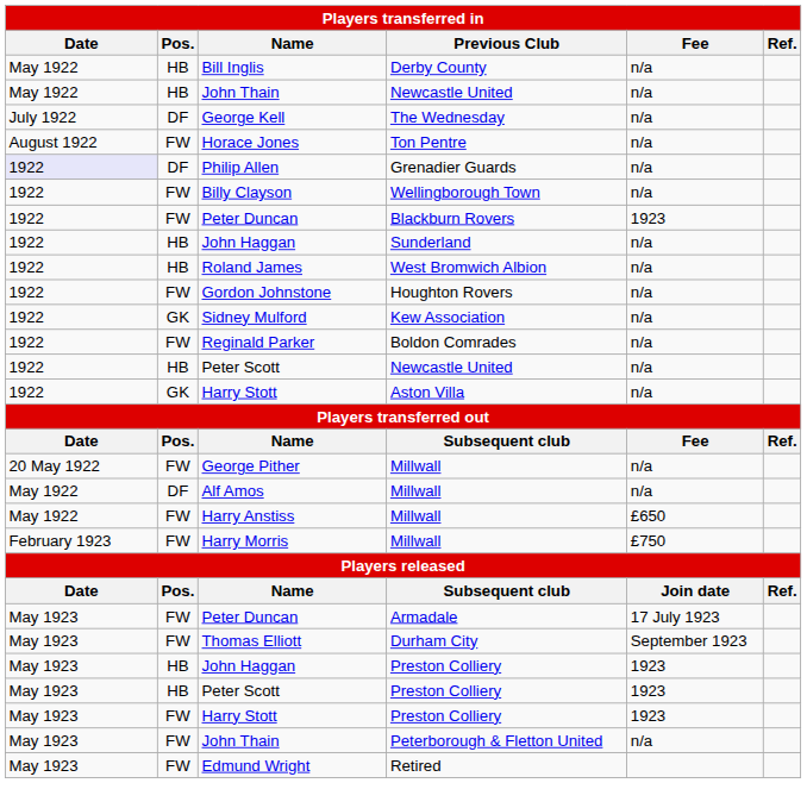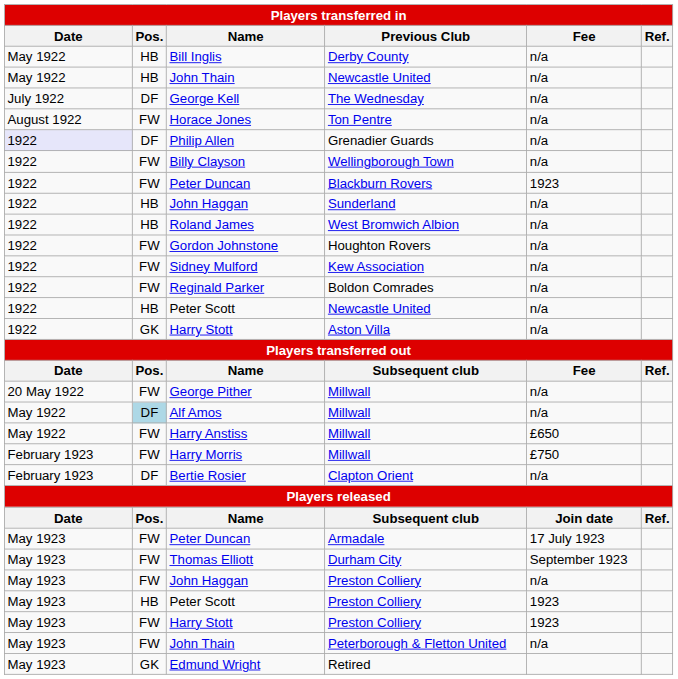 <table style="font-size:95%;" class="wikitable">
 <tr>
 <th style="background:#d00; color:white; text-align:center;" colspan="6">Players transferred in</th>
 </tr>
 <tr>
 <th style="width:140px;">Date</th>
 <th style="width:25px;">Pos.</th>
 <th style="width:175px;">Name</th>
 <th style="width:225px;">Previous Club</th>
 <th style="width:125px;">Fee</th>
 <th style="width:25px;">Ref.</th>
 </tr>
 <tr>
 <td>May 1922</td>
 <td style="text-align:center;">HB</td>
 <td> <a href='#'>Bill Inglis</a></td>
 <td> <a href='#'>Derby County</a></td>
 <td>n/a</td>
 <td></td>
 </tr>
 <tr>
 <td>May 1922</td>
 <td style="text-align:center;">HB</td>
 <td> <a href='#'>John Thain</a></td>
 <td> <a href='#'>Newcastle United</a></td>
 <td>n/a</td>
 <td></td>
 </tr>
 <tr>
 <td>July 1922</td>
 <td style="text-align:center;">DF</td>
 <td> <a href='#'>George Kell</a></td>
 <td> <a href='#'>The Wednesday</a></td>
 <td>n/a</td>
 <td></td>
 </tr>
 <tr>
 <td>August 1922</td>
 <td style="text-align:center;">FW</td>
 <td> <a href='#'>Horace Jones</a></td>
 <td> <a href='#'>Ton Pentre</a></td>
 <td>n/a</td>
 <td></td>
 </tr>
 <tr>
 <td style="background: lavender;">1922</td>
 <td style="text-align:center;">DF</td>
 <td> <a href='#'>Philip Allen</a></td>
 <td> Grenadier Guards</td>
 <td>n/a</td>
 <td></td>
 </tr>
 <tr>
 <td>1922</td>
 <td style="text-align:center;">FW</td>
 <td> <a href='#'>Billy Clayson</a></td>
 <td> <a href='#'>Wellingborough Town</a></td>
 <td>n/a</td>
 <td></td>
 </tr>
 <tr>
 <td>1922</td>
 <td style="text-align:center;">FW</td>
 <td> <a href='#'>Peter Duncan</a></td>
 <td> <a href='#'>Blackburn Rovers</a></td>
 <td>1923</td>
 <td></td>
 </tr>
 <tr>
 <td>1922</td>
 <td style="text-align:center;">HB</td>
 <td> <a href='#'>John Haggan</a></td>
 <td> <a href='#'>Sunderland</a></td>
 <td>n/a</td>
 <td></td>
 </tr>
 <tr>
 <td>1922</td>
 <td style="text-align:center;">HB</td>
 <td> <a href='#'>Roland James</a></td>
 <td> <a href='#'>West Bromwich Albion</a></td>
 <td>n/a</td>
 <td></td>
 </tr>
 <tr>
 <td>1922</td>
 <td style="text-align:center;">FW</td>
 <td> <a href='#'>Gordon Johnstone</a></td>
 <td> Houghton Rovers</td>
 <td>n/a</td>
 <td></td>
 </tr>
 <tr>
 <td>1922</td>
-<td style="text-align:center;">GK</td>
+<td style="text-align:center;">FW</td>
 <td> <a href='#'>Sidney Mulford</a></td>
 <td> <a href='#'>Kew Association</a></td>
 <td>n/a</td>
 <td></td>
 </tr>
 <tr>
 <td>1922</td>
 <td style="text-align:center;">FW</td>
 <td> <a href='#'>Reginald Parker</a></td>
 <td> Boldon Comrades</td>
 <td>n/a</td>
 <td></td>
 </tr>
 <tr>
 <td>1922</td>
 <td style="text-align:center;">HB</td>
 <td> Peter Scott</td>
 <td> <a href='#'>Newcastle United</a></td>
 <td>n/a</td>
 <td></td>
 </tr>
 <tr>
 <td>1922</td>
 <td style="text-align:center;">GK</td>
 <td> <a href='#'>Harry Stott</a></td>
 <td> <a href='#'>Aston Villa</a></td>
 <td>n/a</td>
 <td></td>
 </tr>
 <tr>
 <th style="background:#d00; color:white; text-align:center;" colspan="6">Players transferred out</th>
 </tr>
 <tr>
 <th>Date</th>
 <th>Pos.</th>
 <th>Name</th>
 <th>Subsequent club</th>
 <th>Fee</th>
 <th>Ref.</th>
 </tr>
 <tr>
 <td>20 May 1922</td>
 <td style="text-align:center;">FW</td>
 <td> <a href='#'>George Pither</a></td>
 <td> <a href='#'>Millwall</a></td>
 <td>n/a</td>
 <td></td>
 </tr>
 <tr>
 <td>May 1922</td>
-<td style="text-align:center;">DF</td>
+<td style="background: lightblue; text-align:center;">DF</td>
 <td> <a href='#'>Alf Amos</a></td>
 <td> <a href='#'>Millwall</a></td>
 <td>n/a</td>
 <td></td>
 </tr>
 <tr>
 <td>May 1922</td>
 <td style="text-align:center;">FW</td>
 <td> <a href='#'>Harry Anstiss</a></td>
 <td> <a href='#'>Millwall</a></td>
 <td>£650</td>
 <td></td>
 </tr>
 <tr>
 <td>February 1923</td>
 <td style="text-align:center;">FW</td>
 <td> <a href='#'>Harry Morris</a></td>
 <td> <a href='#'>Millwall</a></td>
 <td>£750</td>
+<td></td>
+</tr>
+<tr>
+<td>February 1923</td>
+<td style="text-align:center;">DF</td>
+<td> <a href='#'>Bertie Rosier</a></td>
+<td> <a href='#'>Clapton Orient</a></td>
+<td>n/a</td>
 <td></td>
 </tr>
 <tr>
 <th style="background:#d00; color:white; text-align:center;" colspan="6">Players released</th>
 </tr>
 <tr>
 <th>Date</th>
 <th>Pos.</th>
 <th>Name</th>
 <th>Subsequent club</th>
 <th>Join date</th>
 <th>Ref.</th>
 </tr>
 <tr>
 <td>May 1923</td>
 <td style="text-align:center;">FW</td>
 <td> <a href='#'>Peter Duncan</a></td>
 <td> <a href='#'>Armadale</a></td>
 <td>17 July 1923</td>
 <td></td>
 </tr>
 <tr>
 <td>May 1923</td>
 <td style="text-align:center;">FW</td>
 <td> <a href='#'>Thomas Elliott</a></td>
 <td> <a href='#'>Durham City</a></td>
 <td>September 1923</td>
 <td></td>
 </tr>
 <tr>
 <td>May 1923</td>
-<td style="text-align:center;">HB</td>
+<td style="text-align:center;">FW</td>
 <td> <a href='#'>John Haggan</a></td>
 <td> <a href='#'>Preston Colliery</a></td>
-<td>1923</td>
+<td>n/a</td>
 <td></td>
 </tr>
 <tr>
 <td>May 1923</td>
 <td style="text-align:center;">HB</td>
 <td> Peter Scott</td>
 <td> <a href='#'>Preston Colliery</a></td>
 <td>1923</td>
 <td></td>
 </tr>
 <tr>
 <td>May 1923</td>
 <td style="text-align:center;">FW</td>
 <td> <a href='#'>Harry Stott</a></td>
 <td> <a href='#'>Preston Colliery</a></td>
 <td>1923</td>
 <td></td>
 </tr>
 <tr>
 <td>May 1923</td>
 <td style="text-align:center;">FW</td>
 <td> <a href='#'>John Thain</a></td>
 <td> <a href='#'>Peterborough & Fletton United</a></td>
 <td>n/a</td>
 <td></td>
 </tr>
 <tr>
 <td>May 1923</td>
-<td style="text-align:center;">FW</td>
+<td style="text-align:center;">GK</td>
 <td> <a href='#'>Edmund Wright</a></td>
 <td>Retired</td>
 <td></td>
 <td></td>
 </tr>
 </table>
